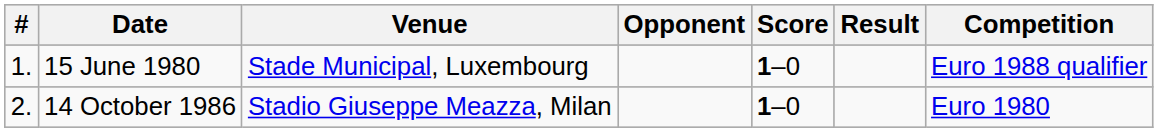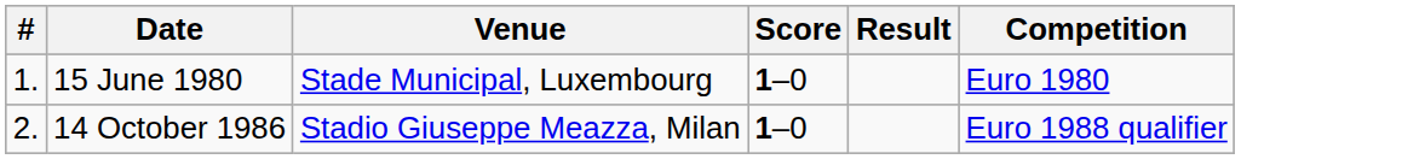 <table class="wikitable">
 <tr>
 <th>#</th>
 <th>Date</th>
 <th>Venue</th>
-<th>Opponent</th>
 <th>Score</th>
 <th>Result</th>
 <th>Competition</th>
 </tr>
 <tr>
 <td>1.</td>
 <td>15 June 1980</td>
 <td><a href='#'>Stade Municipal</a>, Luxembourg</td>
-<td></td>
 <td><strong>1</strong>–0</td>
 <td></td>
-<td><a href='#'>Euro 1988 qualifier</a></td>
+<td><a href='#'>Euro 1980</a></td>
 </tr>
 <tr>
 <td>2.</td>
 <td>14 October 1986</td>
 <td><a href='#'>Stadio Giuseppe Meazza</a>, Milan</td>
-<td></td>
 <td><strong>1</strong>–0</td>
 <td></td>
-<td><a href='#'>Euro 1980</a></td>
+<td><a href='#'>Euro 1988 qualifier</a></td>
 </tr>
 </table>
